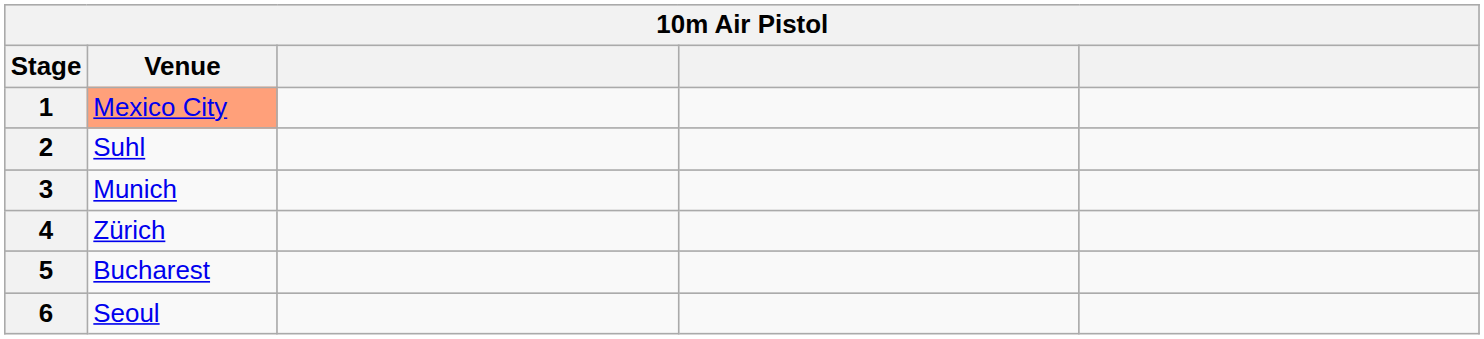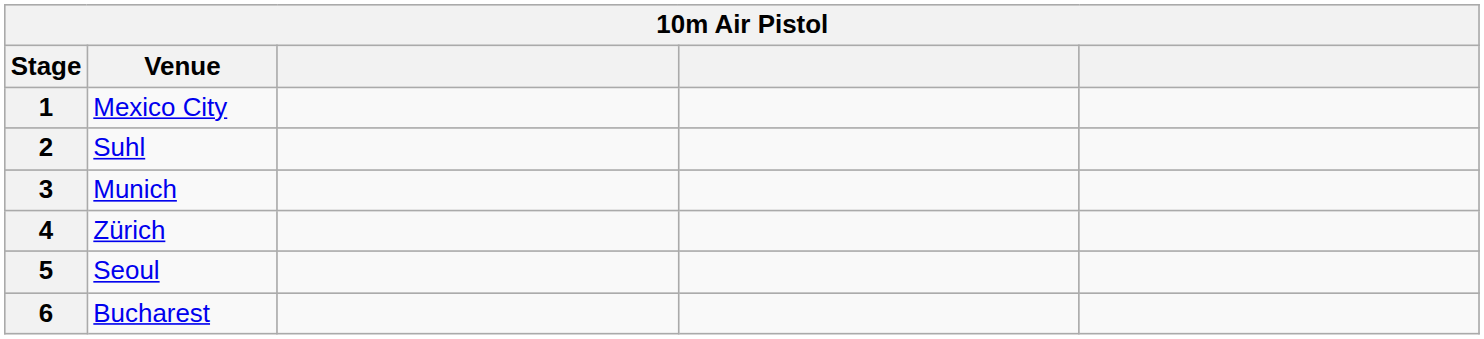 <table class="wikitable">
 <tr>
 <th colspan="5">10m Air Pistol</th>
 </tr>
 <tr>
 <th>Stage</th>
 <th width=110>Venue</th>
 <th width=240></th>
 <th width=240></th>
 <th width=240></th>
 </tr>
 <tr>
 <th>1</th>
-<td style="background: lightsalmon;"> <a href='#'>Mexico City</a></td>
+<td> <a href='#'>Mexico City</a></td>
 <td></td>
 <td></td>
 <td></td>
 </tr>
 <tr>
 <th>2</th>
 <td> <a href='#'>Suhl</a></td>
 <td></td>
 <td></td>
 <td></td>
 </tr>
 <tr>
 <th>3</th>
 <td> <a href='#'>Munich</a></td>
 <td></td>
 <td></td>
 <td></td>
 </tr>
 <tr>
 <th>4</th>
 <td> <a href='#'>Zürich</a></td>
 <td></td>
 <td></td>
 <td></td>
 </tr>
 <tr>
 <th>5</th>
-<td> <a href='#'>Bucharest</a></td>
+<td> <a href='#'>Seoul</a></td>
 <td></td>
 <td></td>
 <td></td>
 </tr>
 <tr>
 <th>6</th>
-<td> <a href='#'>Seoul</a></td>
+<td> <a href='#'>Bucharest</a></td>
 <td></td>
 <td></td>
 <td></td>
 </tr>
 </table>
